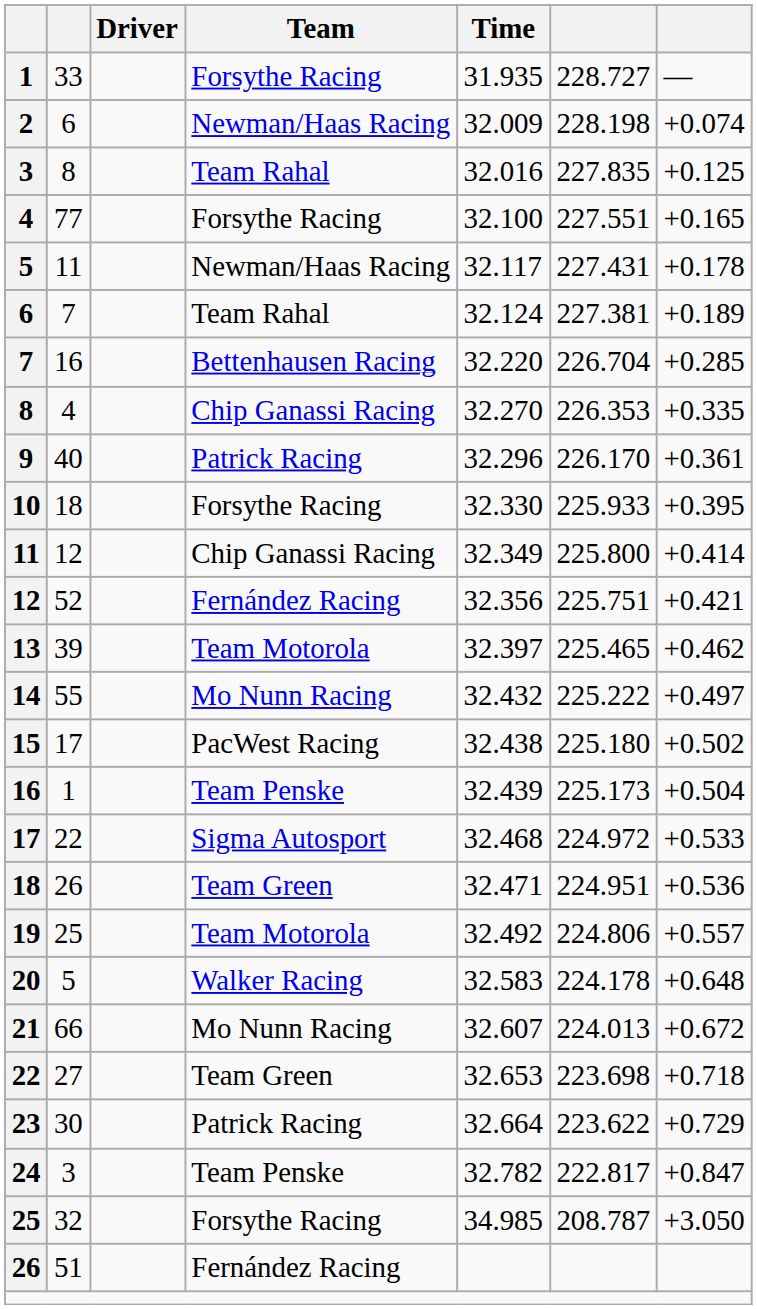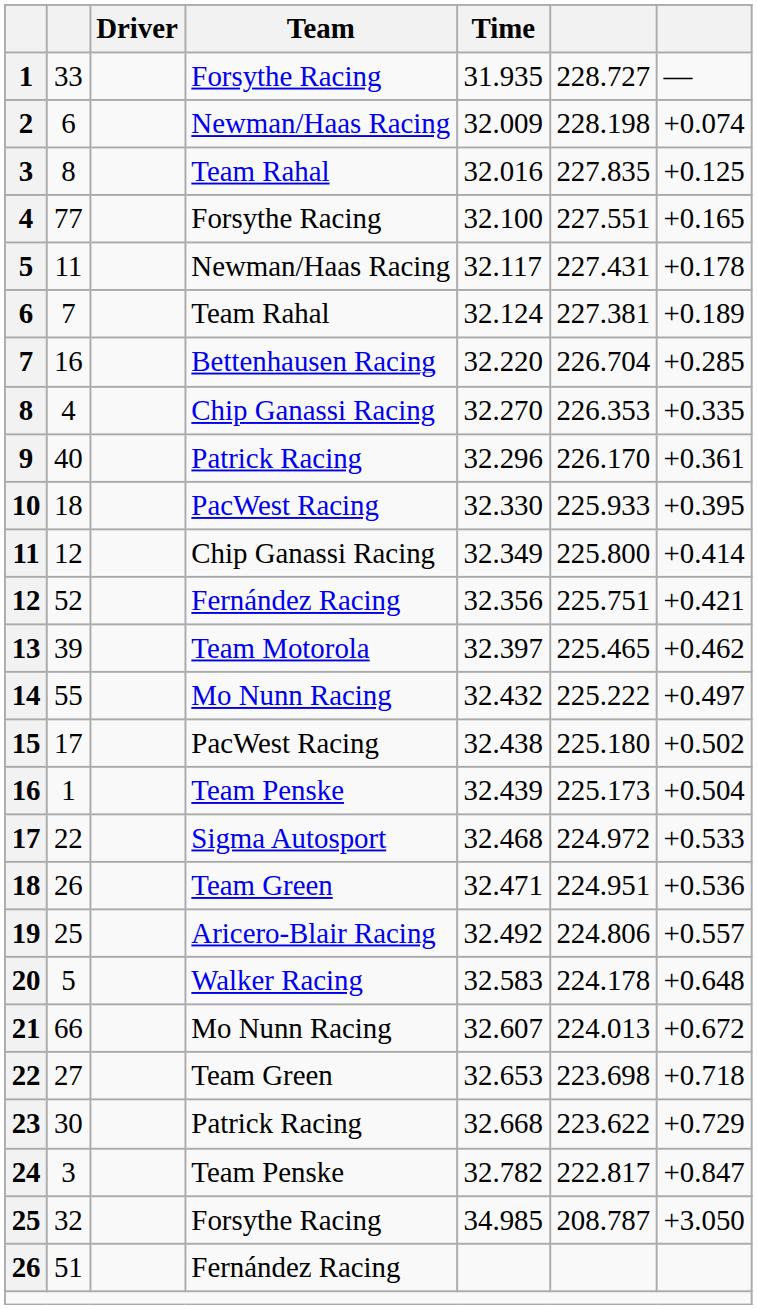 <table class="wikitable sortable" style="font-size: 95%;">
 <tr>
 <th scope="col"></th>
 <th scope="col"></th>
 <th scope="col">Driver</th>
 <th scope="col">Team</th>
 <th scope="col">Time</th>
 <th scope="col"></th>
 <th scope="col"></th>
 </tr>
 <tr>
 <th scope="row">1</th>
 <td align="center">33</td>
 <td></td>
 <td><a href='#'>Forsythe Racing</a></td>
 <td>31.935</td>
 <td>228.727</td>
 <td>—</td>
 </tr>
 <tr>
 <th scope="row">2</th>
 <td align="center">6</td>
 <td></td>
 <td><a href='#'>Newman/Haas Racing</a></td>
 <td>32.009</td>
 <td>228.198</td>
 <td>+0.074</td>
 </tr>
 <tr>
 <th scope="row">3</th>
 <td align="center">8</td>
 <td></td>
 <td><a href='#'>Team Rahal</a></td>
 <td>32.016</td>
 <td>227.835</td>
 <td>+0.125</td>
 </tr>
 <tr>
 <th scope="row">4</th>
 <td align="center">77</td>
 <td></td>
 <td>Forsythe Racing</td>
 <td>32.100</td>
 <td>227.551</td>
 <td>+0.165</td>
 </tr>
 <tr>
 <th scope="row">5</th>
 <td align="center">11</td>
 <td></td>
 <td>Newman/Haas Racing</td>
 <td>32.117</td>
 <td>227.431</td>
 <td>+0.178</td>
 </tr>
 <tr>
 <th scope="row">6</th>
 <td align="center">7</td>
 <td></td>
 <td>Team Rahal</td>
 <td>32.124</td>
 <td>227.381</td>
 <td>+0.189</td>
 </tr>
 <tr>
 <th scope="row">7</th>
 <td align="center">16</td>
 <td></td>
 <td><a href='#'>Bettenhausen Racing</a></td>
 <td>32.220</td>
 <td>226.704</td>
 <td>+0.285</td>
 </tr>
 <tr>
 <th scope="row">8</th>
 <td align="center">4</td>
 <td></td>
 <td><a href='#'>Chip Ganassi Racing</a></td>
 <td>32.270</td>
 <td>226.353</td>
 <td>+0.335</td>
 </tr>
 <tr>
 <th scope="row">9</th>
 <td align="center">40</td>
 <td></td>
 <td><a href='#'>Patrick Racing</a></td>
 <td>32.296</td>
 <td>226.170</td>
 <td>+0.361</td>
 </tr>
 <tr>
 <th scope="row">10</th>
 <td align="center">18</td>
 <td></td>
-<td>Forsythe Racing</td>
+<td><a href='#'>PacWest Racing</a></td>
 <td>32.330</td>
 <td>225.933</td>
 <td>+0.395</td>
 </tr>
 <tr>
 <th scope="row">11</th>
 <td align="center">12</td>
 <td></td>
 <td>Chip Ganassi Racing</td>
 <td>32.349</td>
 <td>225.800</td>
 <td>+0.414</td>
 </tr>
 <tr>
 <th scope="row">12</th>
 <td align="center">52</td>
 <td></td>
 <td><a href='#'>Fernández Racing</a></td>
 <td>32.356</td>
 <td>225.751</td>
 <td>+0.421</td>
 </tr>
 <tr>
 <th scope="row">13</th>
 <td align="center">39</td>
 <td></td>
 <td><a href='#'>Team Motorola</a></td>
 <td>32.397</td>
 <td>225.465</td>
 <td>+0.462</td>
 </tr>
 <tr>
 <th scope="row">14</th>
 <td align="center">55</td>
 <td></td>
 <td><a href='#'>Mo Nunn Racing</a></td>
 <td>32.432</td>
 <td>225.222</td>
 <td>+0.497</td>
 </tr>
 <tr>
 <th scope="row">15</th>
 <td align="center">17</td>
 <td></td>
 <td>PacWest Racing</td>
 <td>32.438</td>
 <td>225.180</td>
 <td>+0.502</td>
 </tr>
 <tr>
 <th scope="row">16</th>
 <td align="center">1</td>
 <td></td>
 <td><a href='#'>Team Penske</a></td>
 <td>32.439</td>
 <td>225.173</td>
 <td>+0.504</td>
 </tr>
 <tr>
 <th scope="row">17</th>
 <td align="center">22</td>
 <td></td>
 <td><a href='#'>Sigma Autosport</a></td>
 <td>32.468</td>
 <td>224.972</td>
 <td>+0.533</td>
 </tr>
 <tr>
 <th scope="row">18</th>
 <td align="center">26</td>
 <td></td>
 <td><a href='#'>Team Green</a></td>
 <td>32.471</td>
 <td>224.951</td>
 <td>+0.536</td>
 </tr>
 <tr>
 <th scope="row">19</th>
 <td align="center">25</td>
 <td></td>
-<td><a href='#'>Team Motorola</a></td>
+<td><a href='#'>Aricero-Blair Racing</a></td>
 <td>32.492</td>
 <td>224.806</td>
 <td>+0.557</td>
 </tr>
 <tr>
 <th scope="row">20</th>
 <td align="center">5</td>
 <td></td>
 <td><a href='#'>Walker Racing</a></td>
 <td>32.583</td>
 <td>224.178</td>
 <td>+0.648</td>
 </tr>
 <tr>
 <th scope="row">21</th>
 <td align="center">66</td>
 <td></td>
 <td>Mo Nunn Racing</td>
 <td>32.607</td>
 <td>224.013</td>
 <td>+0.672</td>
 </tr>
 <tr>
 <th scope="row">22</th>
 <td align="center">27</td>
 <td></td>
 <td>Team Green</td>
 <td>32.653</td>
 <td>223.698</td>
 <td>+0.718</td>
 </tr>
 <tr>
 <th scope="row">23</th>
 <td align="center">30</td>
 <td></td>
 <td>Patrick Racing</td>
-<td>32.664</td>
+<td>32.668</td>
 <td>223.622</td>
 <td>+0.729</td>
 </tr>
 <tr>
 <th scope="row">24</th>
 <td align="center">3</td>
 <td></td>
 <td>Team Penske</td>
 <td>32.782</td>
 <td>222.817</td>
 <td>+0.847</td>
 </tr>
 <tr>
 <th scope="row">25</th>
 <td align="center">32</td>
 <td></td>
 <td>Forsythe Racing</td>
 <td>34.985</td>
 <td>208.787</td>
 <td>+3.050</td>
 </tr>
 <tr>
 <th scope="row">26</th>
 <td align="center">51</td>
 <td></td>
 <td>Fernández Racing</td>
 <td></td>
 <td></td>
 <td></td>
 </tr>
 <tr class="sortbottom">
 <td colspan="8"></td>
 </tr>
 </table>
